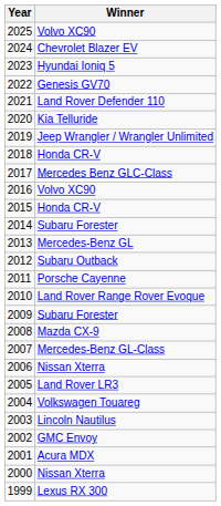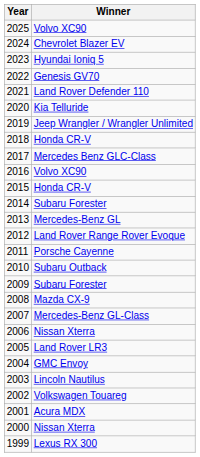 <table class="wikitable sortable">
 <tr>
 <th>Year</th>
 <th>Winner</th>
 </tr>
 <tr>
 <td>2025</td>
 <td><a href='#'>Volvo XC90</a></td>
 </tr>
 <tr>
 <td>2024</td>
 <td><a href='#'>Chevrolet Blazer EV</a></td>
 </tr>
 <tr>
 <td>2023</td>
 <td><a href='#'>Hyundai Ioniq 5</a></td>
 </tr>
 <tr>
 <td>2022</td>
 <td><a href='#'>Genesis GV70</a></td>
 </tr>
 <tr>
 <td>2021</td>
 <td><a href='#'>Land Rover Defender 110</a></td>
 </tr>
 <tr>
 <td>2020</td>
 <td><a href='#'>Kia Telluride</a></td>
 </tr>
 <tr>
 <td>2019</td>
 <td><a href='#'>Jeep Wrangler / Wrangler Unlimited</a></td>
 </tr>
 <tr>
 <td>2018</td>
 <td><a href='#'>Honda CR-V</a></td>
 </tr>
 <tr>
 <td>2017</td>
 <td><a href='#'>Mercedes Benz GLC-Class</a></td>
 </tr>
 <tr>
 <td>2016</td>
 <td><a href='#'>Volvo XC90</a></td>
 </tr>
 <tr>
 <td>2015</td>
 <td><a href='#'>Honda CR-V</a></td>
 </tr>
 <tr>
 <td>2014</td>
 <td><a href='#'>Subaru Forester</a></td>
 </tr>
 <tr>
 <td>2013</td>
 <td><a href='#'>Mercedes-Benz GL</a></td>
 </tr>
 <tr>
 <td>2012</td>
-<td><a href='#'>Subaru Outback</a></td>
+<td><a href='#'>Land Rover Range Rover Evoque</a></td>
 </tr>
 <tr>
 <td>2011</td>
 <td><a href='#'>Porsche Cayenne</a></td>
 </tr>
 <tr>
 <td>2010</td>
-<td><a href='#'>Land Rover Range Rover Evoque</a></td>
+<td><a href='#'>Subaru Outback</a></td>
 </tr>
 <tr>
 <td>2009</td>
 <td><a href='#'>Subaru Forester</a></td>
 </tr>
 <tr>
 <td>2008</td>
 <td><a href='#'>Mazda CX-9</a></td>
 </tr>
 <tr>
 <td>2007</td>
 <td><a href='#'>Mercedes-Benz GL-Class</a></td>
 </tr>
 <tr>
 <td>2006</td>
 <td><a href='#'>Nissan Xterra</a></td>
 </tr>
 <tr>
 <td>2005</td>
 <td><a href='#'>Land Rover LR3</a></td>
 </tr>
 <tr>
 <td>2004</td>
-<td><a href='#'>Volkswagen Touareg</a></td>
+<td><a href='#'>GMC Envoy</a></td>
 </tr>
 <tr>
 <td>2003</td>
 <td><a href='#'>Lincoln Nautilus</a></td>
 </tr>
 <tr>
 <td>2002</td>
-<td><a href='#'>GMC Envoy</a></td>
+<td><a href='#'>Volkswagen Touareg</a></td>
 </tr>
 <tr>
 <td>2001</td>
 <td><a href='#'>Acura MDX</a></td>
 </tr>
 <tr>
 <td>2000</td>
 <td><a href='#'>Nissan Xterra</a></td>
 </tr>
 <tr>
 <td>1999</td>
 <td><a href='#'>Lexus RX 300</a></td>
 </tr>
 </table>
